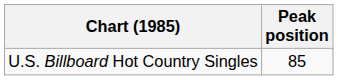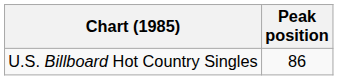 <table class="wikitable sortable">
 <tr>
 <th align="left">Chart (1985)</th>
 <th align="center">Peak<br>position</th>
 </tr>
 <tr>
 <td align="left">U.S. <em>Billboard</em> Hot Country Singles</td>
-<td align="center">85</td>
+<td align="center">86</td>
 </tr>
 </table>
